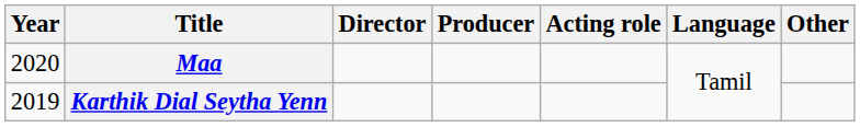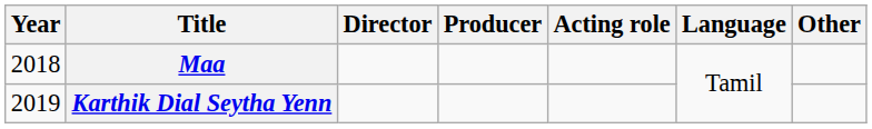 <table class="wikitable plainrowheaders sortable">
 <tr>
 <th scope="col">Year</th>
 <th scope="col">Title</th>
 <th scope="col">Director</th>
 <th scope="col">Producer</th>
 <th scope="col">Acting role</th>
 <th scope="col">Language</th>
 <th scope="col" class="unsortable">Other</th>
 </tr>
 <tr>
-<td style="text-align:center;">2020</td>
+<td style="text-align:center;">2018</td>
 <th scope="row"><em><a href='#'>Maa</a></em></th>
 <td></td>
 <td></td>
 <td></td>
 <td rowspan="2" style="text-align:center;">Tamil</td>
 <td style="text-align:center;"></td>
 </tr>
 <tr>
 <td style="text-align:center;">2019</td>
 <th scope="row"><em><a href='#'>Karthik Dial Seytha Yenn</a></em></th>
 <td></td>
 <td></td>
 <td></td>
 <td style="text-align:center;"></td>
 </tr>
 </table>
